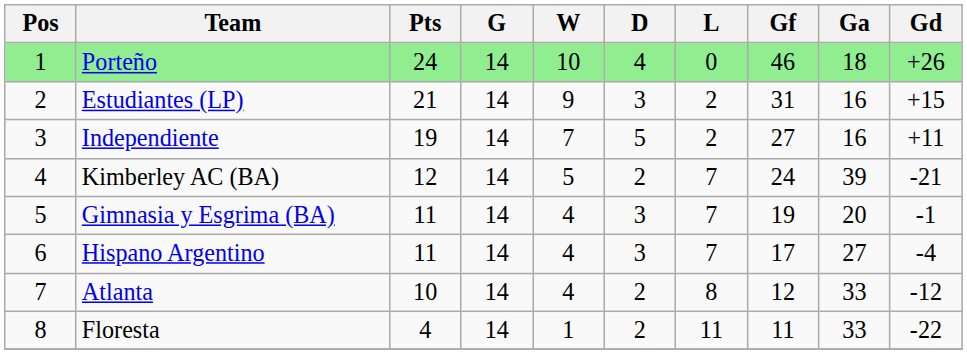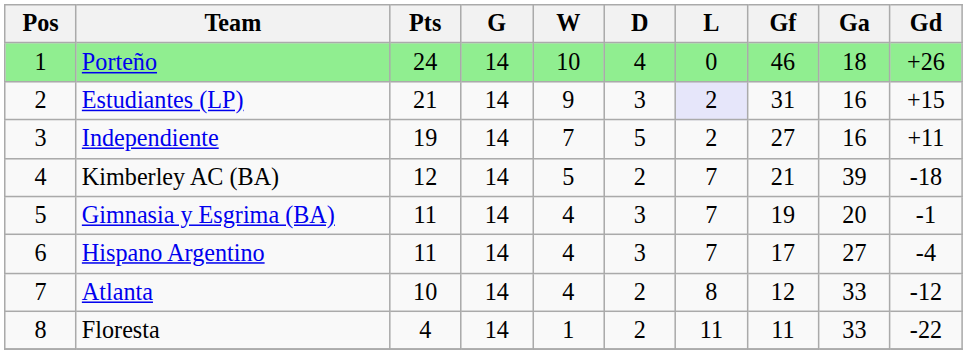 <table class="wikitable" style="text-align:center">
 <tr>
 <th width=40px>Pos</th>
 <th width=200px>Team</th>
 <th width=40px>Pts</th>
 <th width=40px>G</th>
 <th width=40px>W</th>
 <th width=40px>D</th>
 <th width=40px>L</th>
 <th width=40px>Gf</th>
 <th width=40px>Ga</th>
 <th width=40px>Gd</th>
 </tr>
 <tr bgcolor="lightgreen">
 <td>1</td>
 <td align=left><a href='#'>Porteño</a></td>
 <td>24</td>
 <td>14</td>
 <td>10</td>
 <td>4</td>
 <td>0</td>
 <td>46</td>
 <td>18</td>
 <td>+26</td>
 </tr>
 <tr>
 <td>2</td>
 <td align=left><a href='#'>Estudiantes (LP)</a></td>
 <td>21</td>
 <td>14</td>
 <td>9</td>
 <td>3</td>
-<td>2</td>
+<td style="background: lavender;">2</td>
 <td>31</td>
 <td>16</td>
 <td>+15</td>
 </tr>
 <tr>
 <td>3</td>
 <td align=left><a href='#'>Independiente</a></td>
 <td>19</td>
 <td>14</td>
 <td>7</td>
 <td>5</td>
 <td>2</td>
 <td>27</td>
 <td>16</td>
 <td>+11</td>
 </tr>
 <tr>
 <td>4</td>
 <td align=left>Kimberley AC (BA)</td>
 <td>12</td>
 <td>14</td>
 <td>5</td>
 <td>2</td>
 <td>7</td>
-<td>24</td>
+<td>21</td>
 <td>39</td>
-<td>-21</td>
+<td>-18</td>
 </tr>
 <tr>
 <td>5</td>
 <td align=left><a href='#'>Gimnasia y Esgrima (BA)</a></td>
 <td>11</td>
 <td>14</td>
 <td>4</td>
 <td>3</td>
 <td>7</td>
 <td>19</td>
 <td>20</td>
 <td>-1</td>
 </tr>
 <tr>
 <td>6</td>
 <td align=left><a href='#'>Hispano Argentino</a></td>
 <td>11</td>
 <td>14</td>
 <td>4</td>
 <td>3</td>
 <td>7</td>
 <td>17</td>
 <td>27</td>
 <td>-4</td>
 </tr>
 <tr>
 <td>7</td>
 <td align=left><a href='#'>Atlanta</a></td>
 <td>10</td>
 <td>14</td>
 <td>4</td>
 <td>2</td>
 <td>8</td>
 <td>12</td>
 <td>33</td>
 <td>-12</td>
 </tr>
 <tr>
 <td>8</td>
 <td align=left>Floresta</td>
 <td>4</td>
 <td>14</td>
 <td>1</td>
 <td>2</td>
 <td>11</td>
 <td>11</td>
 <td>33</td>
 <td>-22</td>
 </tr>
 <tr>
 </tr>
 </table>
